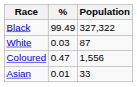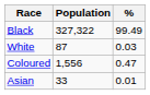 <table class="wikitable">
 <tr>
 <th>Race</th>
+<th>Population</th>
 <th>%</th>
-<th>Population</th>
 </tr>
 <tr>
 <td><a href='#'>Black</a></td>
+<td>327,322</td>
 <td>99.49</td>
-<td>327,322</td>
 </tr>
 <tr>
 <td><a href='#'>White</a></td>
+<td>87</td>
 <td>0.03</td>
-<td>87</td>
 </tr>
 <tr>
 <td><a href='#'>Coloured</a></td>
+<td>1,556</td>
 <td>0.47</td>
-<td>1,556</td>
 </tr>
 <tr>
 <td><a href='#'>Asian</a></td>
+<td>33</td>
 <td>0.01</td>
-<td>33</td>
 </tr>
 </table>
